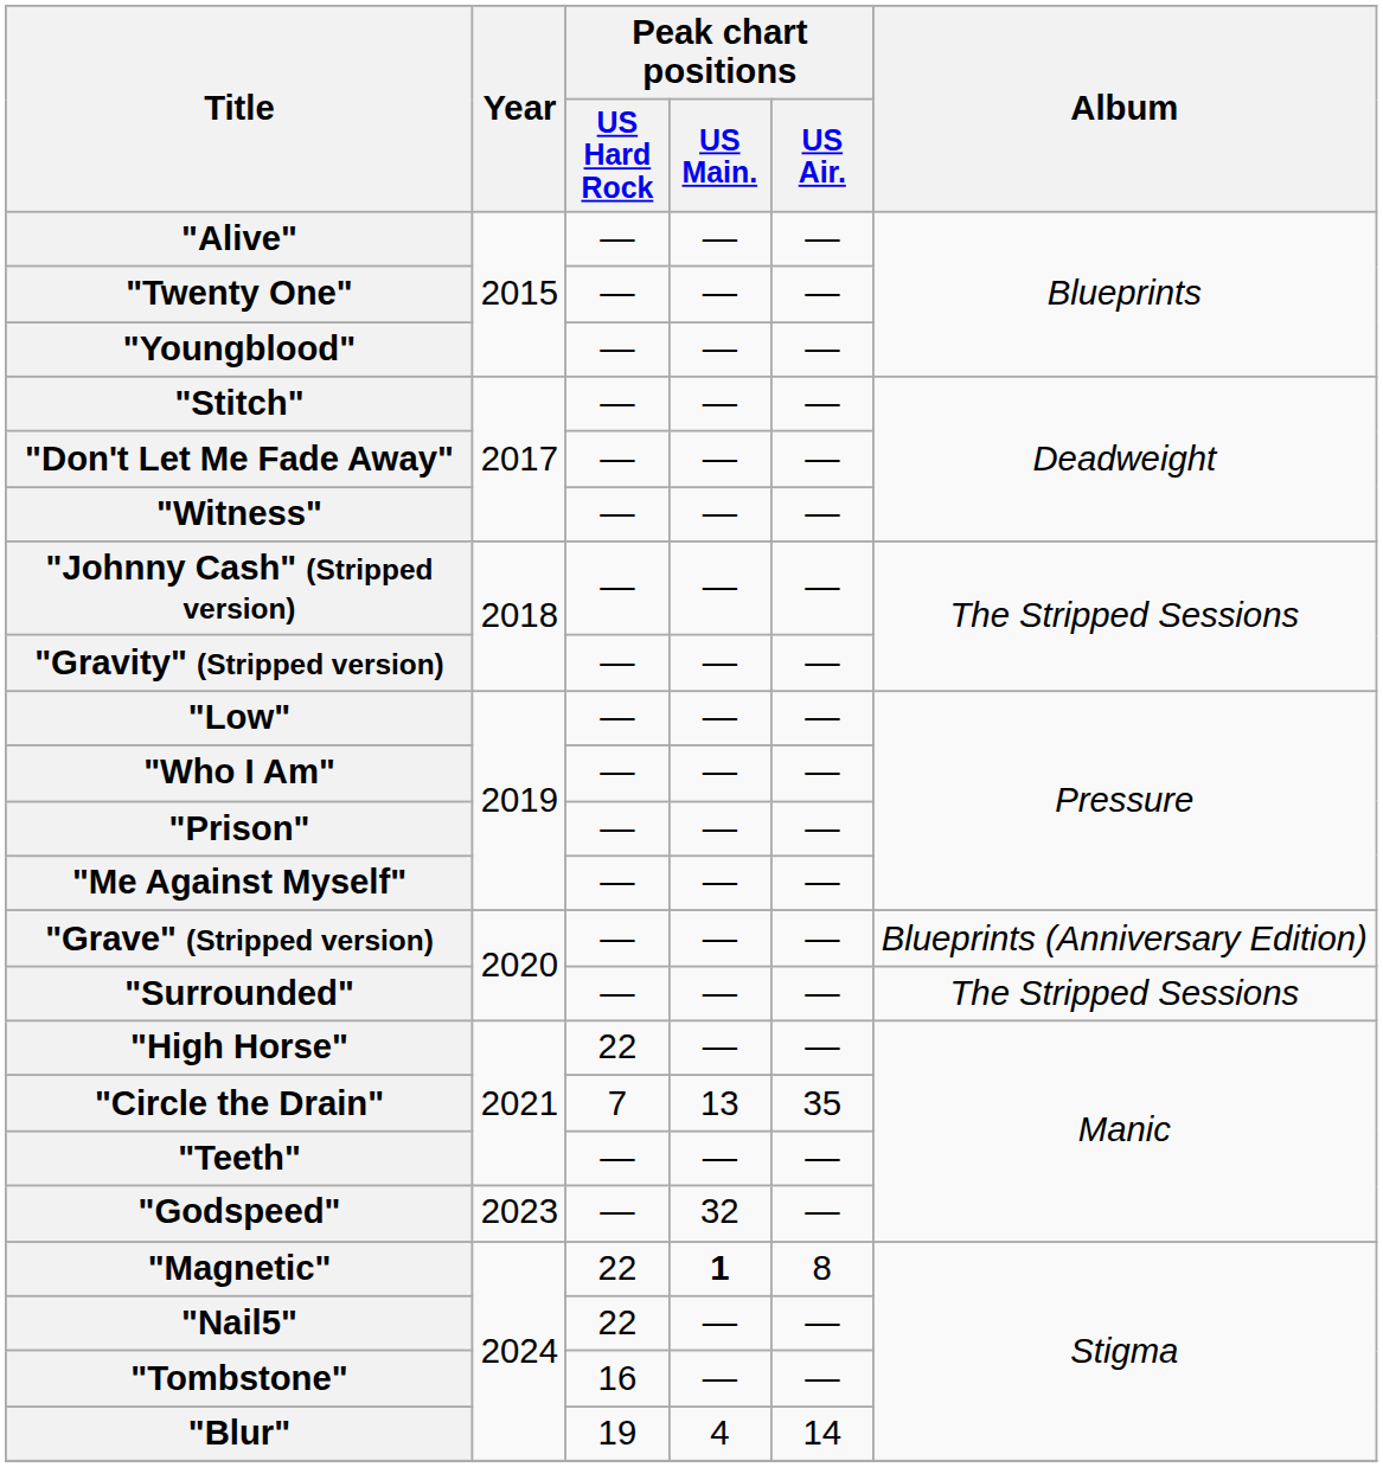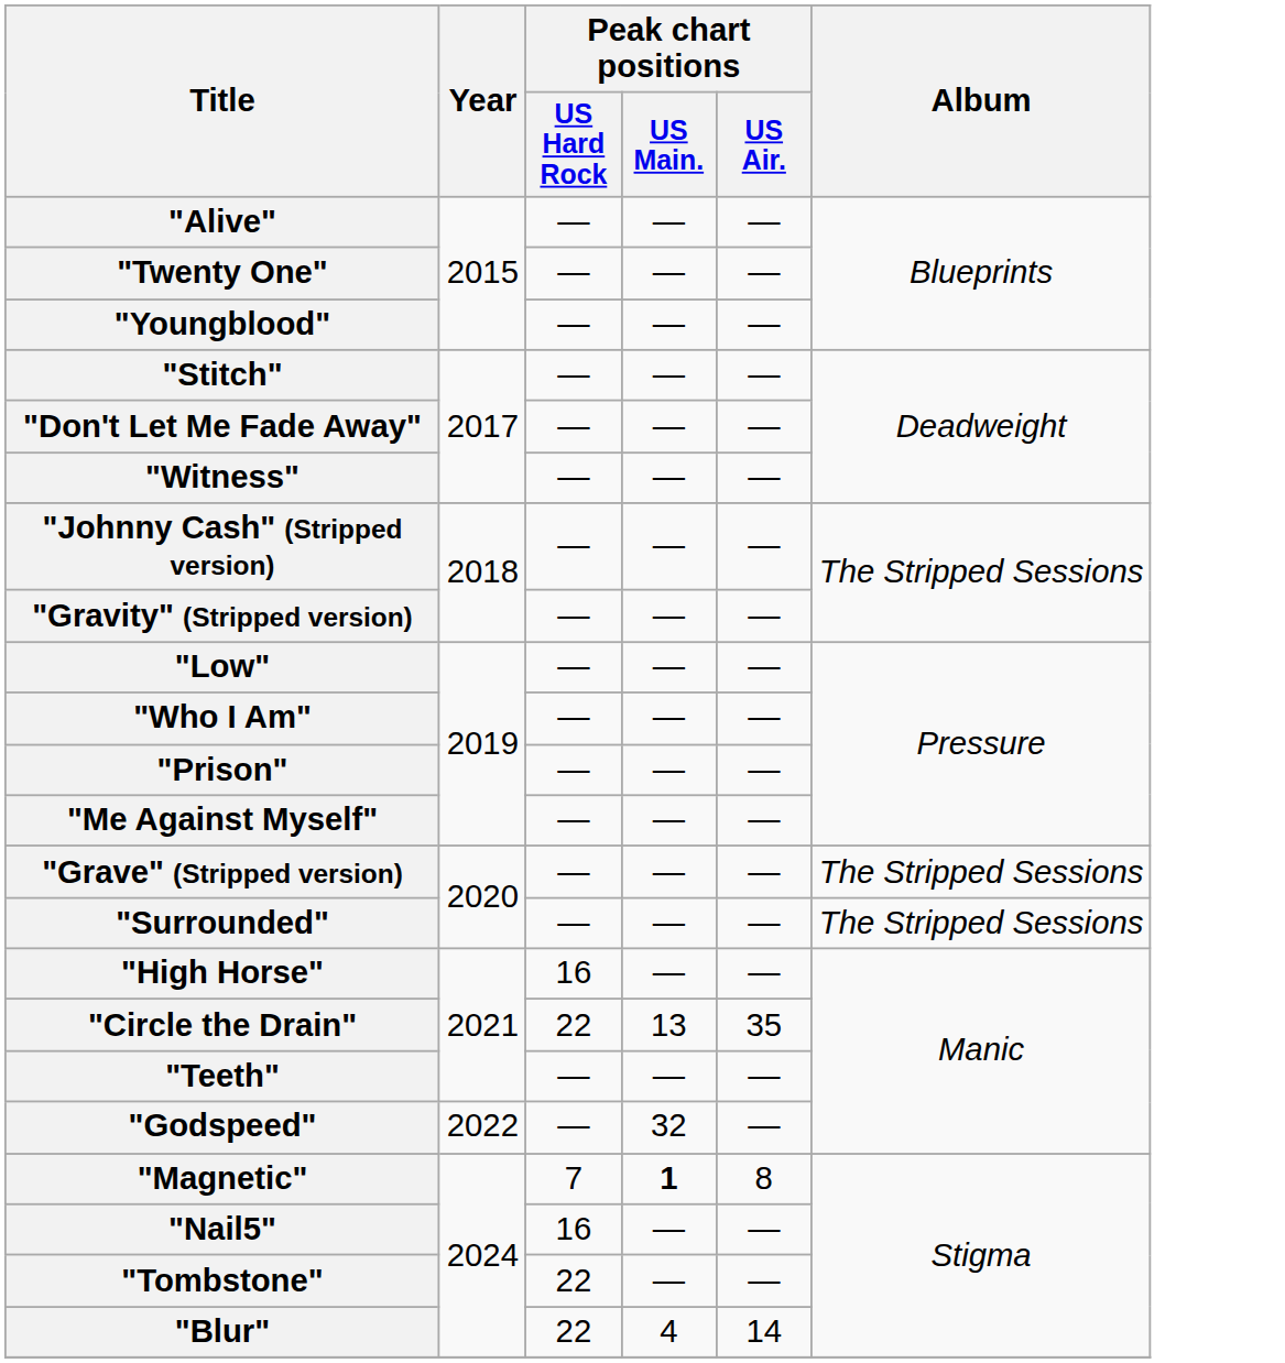 <table class="wikitable plainrowheaders" style="text-align:center;" border="1">
 <tr>
 <th scope="col" rowspan="2" style="width:13em;">Title</th>
 <th scope="col" rowspan="2" style="width:1em;">Year</th>
 <th scope="col" colspan="3">Peak chart positions</th>
 <th scope="col" rowspan="2">Album</th>
 </tr>
 <tr>
 <th style="width:3em;font-size:85%"><a href='#'>US<br>Hard Rock</a></th>
 <th scope="col" style="width:3em;font-size:85%;"><a href='#'>US<br>Main.</a><br></th>
 <th scope="col" style="width:3em; font-size:85%"><a href='#'>US<br>Air.</a></th>
 </tr>
 <tr>
 <th scope="row">"Alive"</th>
 <td rowspan="3">2015</td>
 <td>—</td>
 <td>—</td>
 <td>—</td>
 <td rowspan="3"><em>Blueprints</em></td>
 </tr>
 <tr>
 <th scope="row">"Twenty One"</th>
 <td>—</td>
 <td>—</td>
 <td>—</td>
 </tr>
 <tr>
 <th scope="row">"Youngblood"</th>
 <td>—</td>
 <td>—</td>
 <td>—</td>
 </tr>
 <tr>
 <th scope="row">"Stitch"</th>
 <td rowspan="3">2017</td>
 <td>—</td>
 <td>—</td>
 <td>—</td>
 <td rowspan="3"><em>Deadweight</em></td>
 </tr>
 <tr>
 <th scope="row">"Don't Let Me Fade Away"</th>
 <td>—</td>
 <td>—</td>
 <td>—</td>
 </tr>
 <tr>
 <th scope="row">"Witness"</th>
 <td>—</td>
 <td>—</td>
 <td>—</td>
 </tr>
 <tr>
 <th scope="row">"Johnny Cash" <small>(Stripped version)</small></th>
 <td rowspan="2">2018</td>
 <td>—</td>
 <td>—</td>
 <td>—</td>
 <td rowspan="2"><em>The Stripped Sessions</em></td>
 </tr>
 <tr>
 <th scope="row">"Gravity" <small>(Stripped version)</small></th>
 <td>—</td>
 <td>—</td>
 <td>—</td>
 </tr>
 <tr>
 <th scope="row">"Low"</th>
 <td rowspan="4">2019</td>
 <td>—</td>
 <td>—</td>
 <td>—</td>
 <td rowspan="4"><em>Pressure</em></td>
 </tr>
 <tr>
 <th scope="row">"Who I Am"</th>
 <td>—</td>
 <td>—</td>
 <td>—</td>
 </tr>
 <tr>
 <th scope="row">"Prison"</th>
 <td>—</td>
 <td>—</td>
 <td>—</td>
 </tr>
 <tr>
 <th scope="row">"Me Against Myself"</th>
 <td>—</td>
 <td>—</td>
 <td>—</td>
 </tr>
 <tr>
 <th scope="row">"Grave" <small>(Stripped version)</small></th>
 <td rowspan="2">2020</td>
 <td>—</td>
 <td>—</td>
 <td>—</td>
-<td><em>Blueprints (Anniversary Edition)</em></td>
+<td><em>The Stripped Sessions</em></td>
 </tr>
 <tr>
 <th scope="row">"Surrounded"</th>
 <td>—</td>
 <td>—</td>
 <td>—</td>
 <td><em>The Stripped Sessions</em></td>
 </tr>
 <tr>
 <th scope="row">"High Horse"</th>
 <td rowspan="3">2021</td>
-<td>22</td>
+<td>16</td>
 <td>—</td>
 <td>—</td>
 <td rowspan="4"><em>Manic</em></td>
 </tr>
 <tr>
 <th scope="row">"Circle the Drain"</th>
-<td>7</td>
+<td>22</td>
 <td>13</td>
 <td>35</td>
 </tr>
 <tr>
 <th scope="row">"Teeth"</th>
 <td>—</td>
 <td>—</td>
 <td>—</td>
 </tr>
 <tr>
 <th scope="row">"Godspeed"</th>
-<td>2023</td>
+<td>2022</td>
 <td>—</td>
 <td>32</td>
 <td>—</td>
 </tr>
 <tr>
 <th scope="row">"Magnetic"</th>
 <td rowspan="4">2024</td>
-<td>22</td>
+<td>7</td>
 <td><strong>1</strong></td>
 <td>8</td>
 <td rowspan="4"><em>Stigma</em></td>
 </tr>
 <tr>
 <th scope="row">"Nail5"</th>
+<td>16</td>
+<td>—</td>
+<td>—</td>
+</tr>
+<tr>
+<th scope="row">"Tombstone"</th>
 <td>22</td>
 <td>—</td>
 <td>—</td>
 </tr>
 <tr>
-<th scope="row">"Tombstone"</th>
-<td>16</td>
-<td>—</td>
-<td>—</td>
-</tr>
-<tr>
 <th scope="row">"Blur"</th>
-<td>19</td>
+<td>22</td>
 <td>4</td>
 <td>14</td>
 </tr>
 <tr>
 </tr>
 </table>
